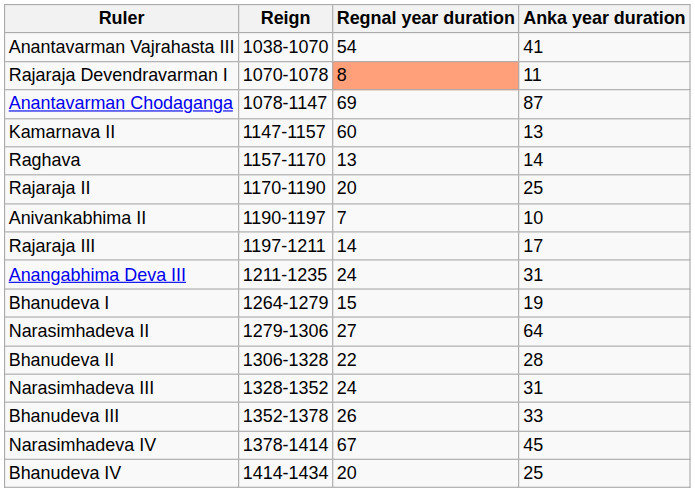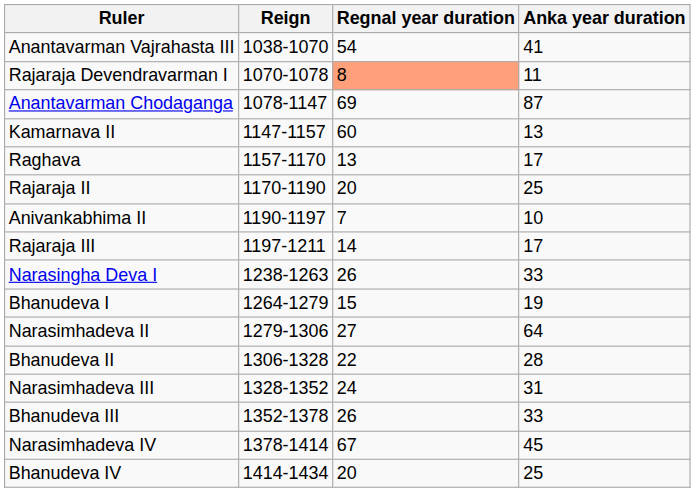 <table class="wikitable">
 <tr>
 <th>Ruler</th>
 <th>Reign</th>
 <th>Regnal year duration</th>
 <th>Anka year duration</th>
 </tr>
 <tr>
 <td>Anantavarman Vajrahasta III</td>
 <td>1038-1070</td>
 <td>54</td>
 <td>41</td>
 </tr>
 <tr>
 <td>Rajaraja Devendravarman I</td>
 <td>1070-1078</td>
 <td style="background: lightsalmon;">8</td>
 <td>11</td>
 </tr>
 <tr>
 <td><a href='#'>Anantavarman Chodaganga</a></td>
 <td>1078-1147</td>
 <td>69</td>
 <td>87</td>
 </tr>
 <tr>
 <td>Kamarnava II</td>
 <td>1147-1157</td>
 <td>60</td>
 <td>13</td>
 </tr>
 <tr>
 <td>Raghava</td>
 <td>1157-1170</td>
 <td>13</td>
-<td>14</td>
+<td>17</td>
 </tr>
 <tr>
 <td>Rajaraja II</td>
 <td>1170-1190</td>
 <td>20</td>
 <td>25</td>
 </tr>
 <tr>
 <td>Anivankabhima II</td>
 <td>1190-1197</td>
 <td>7</td>
 <td>10</td>
 </tr>
 <tr>
 <td>Rajaraja III</td>
 <td>1197-1211</td>
 <td>14</td>
 <td>17</td>
 </tr>
 <tr>
-<td><a href='#'>Anangabhima Deva III</a></td>
-<td>1211-1235</td>
-<td>24</td>
-<td>31</td>
+<td><a href='#'>Narasingha Deva I</a></td>
+<td>1238-1263</td>
+<td>26</td>
+<td>33</td>
 </tr>
 <tr>
 <td>Bhanudeva I</td>
 <td>1264-1279</td>
 <td>15</td>
 <td>19</td>
 </tr>
 <tr>
 <td>Narasimhadeva II</td>
 <td>1279-1306</td>
 <td>27</td>
 <td>64</td>
 </tr>
 <tr>
 <td>Bhanudeva II</td>
 <td>1306-1328</td>
 <td>22</td>
 <td>28</td>
 </tr>
 <tr>
 <td>Narasimhadeva III</td>
 <td>1328-1352</td>
 <td>24</td>
 <td>31</td>
 </tr>
 <tr>
 <td>Bhanudeva III</td>
 <td>1352-1378</td>
 <td>26</td>
 <td>33</td>
 </tr>
 <tr>
 <td>Narasimhadeva IV</td>
 <td>1378-1414</td>
 <td>67</td>
 <td>45</td>
 </tr>
 <tr>
 <td>Bhanudeva IV</td>
 <td>1414-1434</td>
 <td>20</td>
 <td>25</td>
 </tr>
 </table>
